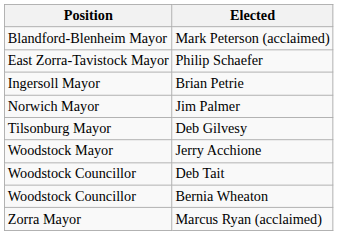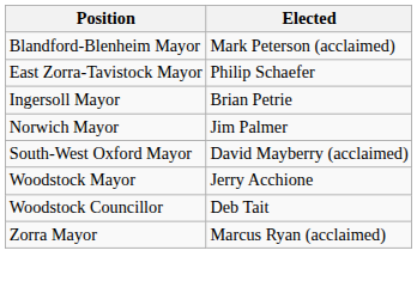 <table class="wikitable">
 <tr>
 <th>Position</th>
 <th>Elected</th>
 </tr>
 <tr>
 <td>Blandford-Blenheim Mayor</td>
 <td>Mark Peterson (acclaimed)</td>
 </tr>
 <tr>
 <td>East Zorra-Tavistock Mayor</td>
 <td>Philip Schaefer</td>
 </tr>
 <tr>
 <td>Ingersoll Mayor</td>
 <td>Brian Petrie</td>
 </tr>
 <tr>
 <td>Norwich Mayor</td>
 <td>Jim Palmer</td>
 </tr>
 <tr>
-<td>Tilsonburg Mayor</td>
-<td>Deb Gilvesy</td>
+<td>South-West Oxford Mayor</td>
+<td>David Mayberry (acclaimed)</td>
 </tr>
 <tr>
 <td>Woodstock Mayor</td>
 <td>Jerry Acchione</td>
 </tr>
 <tr>
 <td>Woodstock Councillor</td>
 <td>Deb Tait</td>
 </tr>
 <tr>
-<td>Woodstock Councillor</td>
-<td>Bernia Wheaton</td>
-</tr>
-<tr>
 <td>Zorra Mayor</td>
 <td>Marcus Ryan (acclaimed)</td>
 </tr>
 </table>
